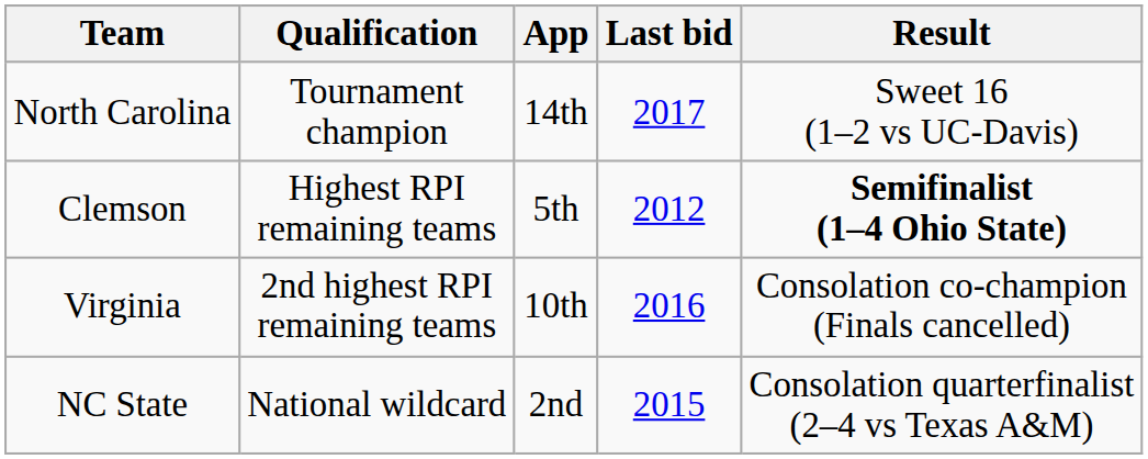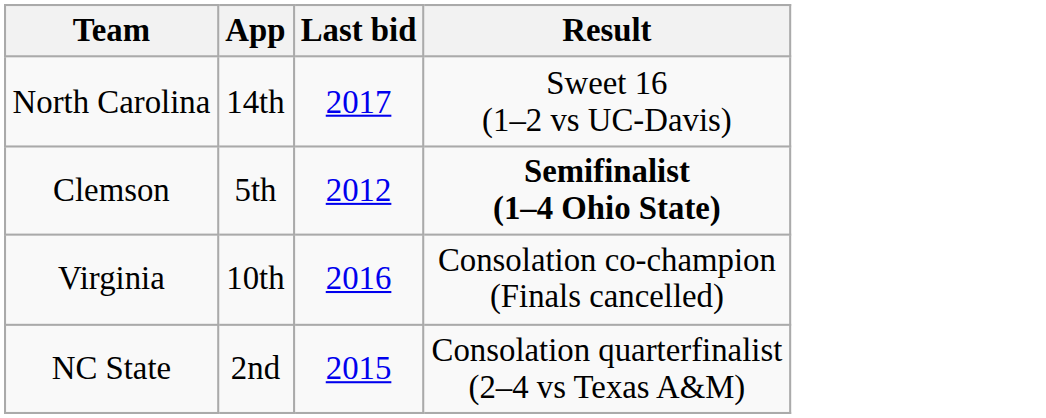 <table class="wikitable sortable" style="text-align:center">
 <tr>
 <th>Team</th>
-<th>Qualification</th>
 <th>App</th>
 <th>Last bid</th>
 <th>Result</th>
 </tr>
 <tr>
 <td>North Carolina</td>
-<td>Tournament<br>champion</td>
 <td>14th</td>
 <td><a href='#'>2017</a></td>
 <td>Sweet 16<br>(1–2 vs UC-Davis)</td>
 </tr>
 <tr>
 <td>Clemson</td>
-<td>Highest RPI<br>remaining teams</td>
 <td>5th</td>
 <td><a href='#'>2012</a></td>
 <td><strong>Semifinalist<br>(1–4 Ohio State)</strong></td>
 </tr>
 <tr>
 <td>Virginia</td>
-<td>2nd highest RPI<br>remaining teams</td>
 <td>10th</td>
 <td><a href='#'>2016</a></td>
 <td>Consolation co-champion<br>(Finals cancelled)</td>
 </tr>
 <tr>
 <td>NC State</td>
-<td>National wildcard</td>
 <td>2nd</td>
 <td><a href='#'>2015</a></td>
 <td>Consolation quarterfinalist<br>(2–4 vs Texas A&M)</td>
 </tr>
 </table>
